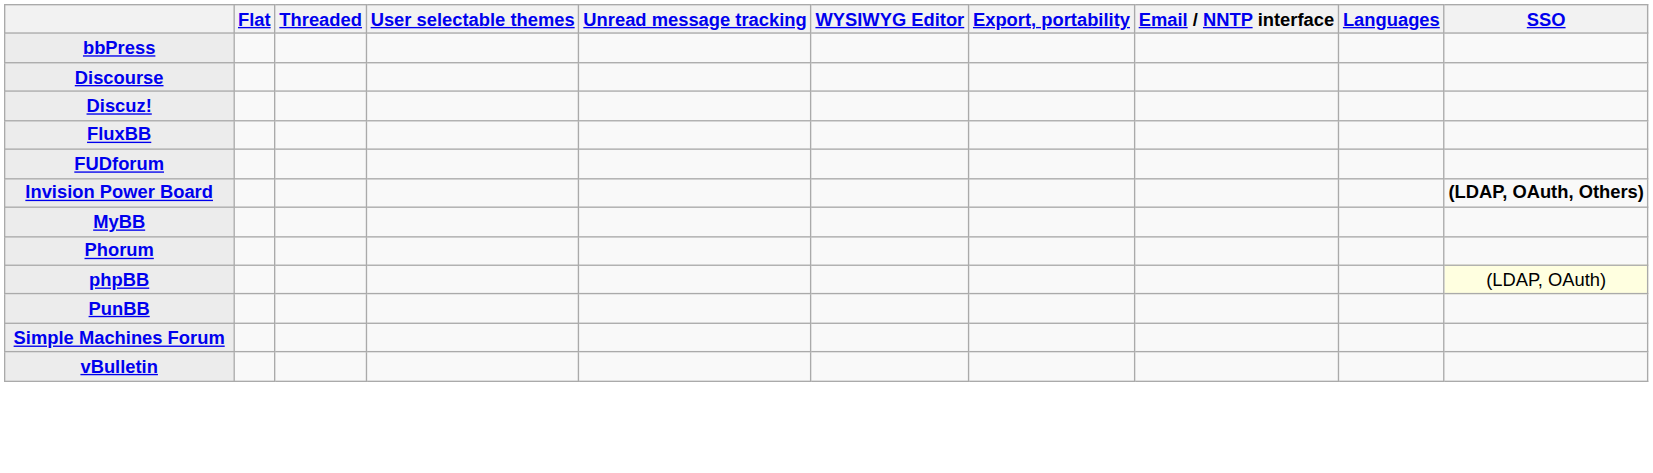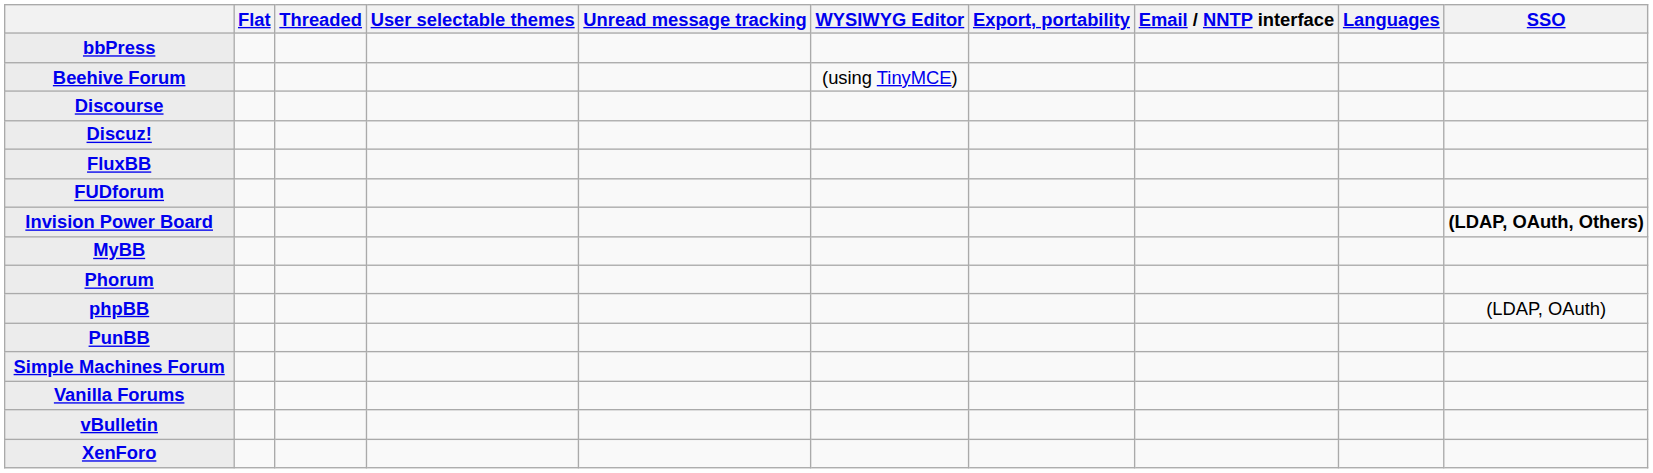 <table class="wikitable sortable" style="font-size:85%; border:gray solid 1px; text-align:center; table-layout:fixed;">
 <tr style="background: #ececec">
 <th style="width:12em"></th>
 <th><a href='#'>Flat</a></th>
 <th><a href='#'>Threaded</a></th>
 <th><a href='#'>User selectable themes</a></th>
 <th><a href='#'>Unread message tracking</a></th>
 <th><a href='#'>WYSIWYG Editor</a></th>
 <th><a href='#'>Export, portability</a></th>
 <th><a href='#'>Email</a> / <a href='#'>NNTP</a> interface</th>
 <th><a href='#'>Languages</a></th>
 <th><a href='#'>SSO</a></th>
 </tr>
 <tr>
 <th style="background: #ececec;"><a href='#'>bbPress</a></th>
 <td></td>
 <td></td>
 <td></td>
 <td></td>
 <td></td>
+<td></td>
+<td></td>
+<td></td>
+<td></td>
+</tr>
+<tr>
+<th style="background: #ececec;"><a href='#'>Beehive Forum</a></th>
+<td></td>
+<td></td>
+<td></td>
+<td></td>
+<td> (using <a href='#'>TinyMCE</a>)</td>
 <td></td>
 <td></td>
 <td></td>
 <td></td>
 </tr>
 <tr>
 <th style="background: #ececec;"><a href='#'>Discourse</a></th>
 <td></td>
 <td></td>
 <td></td>
 <td></td>
 <td></td>
 <td></td>
 <td></td>
 <td></td>
 <td></td>
 </tr>
 <tr>
 <th style="background: #ececec;"><a href='#'>Discuz!</a></th>
 <td></td>
 <td></td>
 <td></td>
 <td></td>
 <td></td>
 <td></td>
 <td></td>
 <td></td>
 <td></td>
 </tr>
 <tr>
 <th style="background: #ececec;"><a href='#'>FluxBB</a></th>
 <td></td>
 <td></td>
 <td></td>
 <td></td>
 <td></td>
 <td></td>
 <td></td>
 <td></td>
 <td></td>
 </tr>
 <tr>
 <th style="background: #ececec;"><a href='#'>FUDforum</a></th>
 <td></td>
 <td></td>
 <td></td>
 <td></td>
 <td></td>
 <td></td>
 <td></td>
 <td></td>
 <td></td>
 </tr>
 <tr>
 <th style="background: #ececec;"><a href='#'>Invision Power Board</a></th>
 <td></td>
 <td></td>
 <td></td>
 <td></td>
 <td></td>
 <td></td>
 <td></td>
 <td></td>
 <td><strong> (LDAP, OAuth, Others) </strong></td>
 </tr>
 <tr>
 <th style="background: #ececec;"><a href='#'>MyBB</a></th>
 <td></td>
 <td></td>
 <td></td>
 <td></td>
 <td></td>
 <td></td>
 <td></td>
 <td></td>
 <td></td>
 </tr>
 <tr>
 <th style="background: #ececec;"><a href='#'>Phorum</a></th>
 <td></td>
 <td></td>
 <td></td>
 <td></td>
 <td></td>
 <td></td>
 <td></td>
 <td></td>
 <td></td>
 </tr>
 <tr>
 <th style="background: #ececec;"><a href='#'>phpBB</a></th>
 <td></td>
 <td></td>
 <td></td>
 <td></td>
 <td></td>
 <td></td>
 <td></td>
 <td></td>
-<td style="background: lightyellow;"> (LDAP, OAuth)</td>
+<td> (LDAP, OAuth)</td>
 </tr>
 <tr>
 <th style="background: #ececec;"><a href='#'>PunBB</a></th>
 <td></td>
 <td></td>
 <td></td>
 <td></td>
 <td></td>
 <td></td>
 <td></td>
 <td></td>
 <td></td>
 </tr>
 <tr>
 <th style="background: #ececec;"><a href='#'>Simple Machines Forum</a></th>
 <td></td>
 <td></td>
 <td></td>
 <td></td>
 <td></td>
 <td> </td>
 <td></td>
 <td></td>
 <td></td>
 </tr>
 <tr>
+<th style="background: #ececec;"><a href='#'>Vanilla Forums</a></th>
+<td></td>
+<td></td>
+<td></td>
+<td></td>
+<td></td>
+<td> </td>
+<td></td>
+<td></td>
+<td></td>
+</tr>
+<tr>
 <th style="background: #ececec;"><a href='#'>vBulletin</a></th>
 <td></td>
 <td></td>
 <td></td>
 <td></td>
 <td></td>
 <td></td>
 <td></td>
 <td></td>
 <td></td>
 </tr>
+<tr>
+<th style="background: #ececec;"><a href='#'>XenForo</a></th>
+<td></td>
+<td></td>
+<td></td>
+<td></td>
+<td></td>
+<td></td>
+<td></td>
+<td></td>
+<td></td>
+</tr>
 </table>
